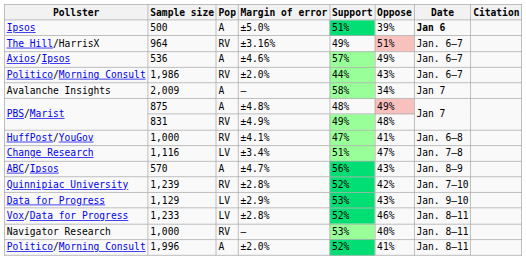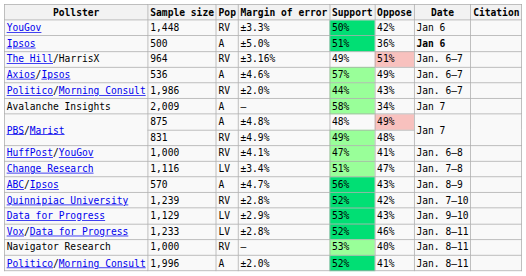 <table class="wikitable sortable">
 <tr>
 <th>Pollster</th>
 <th>Sample size</th>
 <th>Pop</th>
 <th>Margin of error</th>
 <th>Support</th>
 <th>Oppose</th>
 <th>Date</th>
 <th>Citation</th>
 </tr>
 <tr>
+<td><a href='#'>YouGov</a></td>
+<td>1,448</td>
+<td>RV</td>
+<td>±3.3%</td>
+<td style="background: rgb(1, 223, 116);">50%</td>
+<td>42%</td>
+<td>Jan 6</td>
+<td></td>
+</tr>
+<tr>
 <td><a href='#'>Ipsos</a></td>
 <td>500</td>
 <td>A</td>
 <td>±5.0%</td>
 <td style="background: rgb(1, 223, 116);">51%</td>
-<td>39%</td>
+<td>36%</td>
 <td><strong>Jan 6</strong></td>
 <td></td>
 </tr>
 <tr>
 <td><a href='#'>The Hill</a>/HarrisX</td>
 <td>964</td>
 <td>RV</td>
 <td>±3.16%</td>
 <td>49%</td>
 <td style="background: rgb(248, 193, 190);">51%</td>
 <td>Jan. 6–7</td>
 <td></td>
 </tr>
 <tr>
 <td><a href='#'>Axios</a>/<a href='#'>Ipsos</a></td>
 <td>536</td>
 <td>A</td>
 <td>±4.6%</td>
 <td style="background: rgb(153, 255, 153);">57%</td>
 <td>49%</td>
 <td>Jan. 6–7</td>
 <td></td>
 </tr>
 <tr>
 <td><a href='#'>Politico</a>/<a href='#'>Morning Consult</a></td>
 <td>1,986</td>
 <td>RV</td>
 <td>±2.0%</td>
 <td style="background: rgb(153, 255, 153);">44%</td>
 <td>43%</td>
 <td>Jan. 6–7</td>
 <td></td>
 </tr>
 <tr>
 <td>Avalanche Insights</td>
 <td>2,009</td>
 <td>A</td>
 <td>–</td>
 <td style="background: rgb(153, 255, 153);">58%</td>
 <td>34%</td>
 <td>Jan 7</td>
 <td></td>
 </tr>
 <tr>
 <td rowspan="2"><a href='#'>PBS</a>/<a href='#'>Marist</a></td>
 <td>875</td>
 <td>A</td>
 <td>±4.8%</td>
 <td>48%</td>
 <td style="background: rgb(248, 193, 190);">49%</td>
 <td rowspan="2">Jan 7</td>
 <td rowspan="2"></td>
 </tr>
 <tr>
 <td>831</td>
 <td>RV</td>
 <td>±4.9%</td>
 <td style="background: rgb(153, 255, 153);">49%</td>
 <td>48%</td>
 </tr>
 <tr>
 <td><a href='#'>HuffPost</a>/<a href='#'>YouGov</a></td>
 <td>1,000</td>
 <td>RV</td>
 <td>±4.1%</td>
 <td style="background: rgb(153, 255, 153);">47%</td>
 <td>41%</td>
 <td>Jan. 6–8</td>
 <td></td>
 </tr>
 <tr>
 <td><a href='#'>Change Research</a></td>
 <td>1,116</td>
 <td>LV</td>
 <td>±3.4%</td>
 <td style="background: rgb(153, 255, 153);">51%</td>
 <td>47%</td>
 <td>Jan. 7–8</td>
 <td></td>
 </tr>
 <tr>
 <td><a href='#'>ABC</a>/<a href='#'>Ipsos</a></td>
 <td>570</td>
 <td>A</td>
 <td>±4.7%</td>
 <td style="background: rgb(1, 223, 116);">56%</td>
 <td>43%</td>
 <td>Jan. 8–9</td>
 <td></td>
 </tr>
 <tr>
 <td><a href='#'>Quinnipiac University</a></td>
 <td>1,239</td>
 <td>RV</td>
 <td>±2.8%</td>
 <td style="background: rgb(1, 223, 116);">52%</td>
 <td>42%</td>
 <td>Jan. 7–10</td>
 <td></td>
 </tr>
 <tr>
 <td><a href='#'>Data for Progress</a></td>
 <td>1,129</td>
 <td>LV</td>
 <td>±2.9%</td>
 <td style="background: rgb(1, 223, 116);">53%</td>
 <td>43%</td>
 <td>Jan. 9–10</td>
 <td></td>
 </tr>
 <tr>
 <td><a href='#'>Vox</a>/<a href='#'>Data for Progress</a></td>
 <td>1,233</td>
 <td>LV</td>
 <td>±2.8%</td>
 <td style="background: rgb(1, 223, 116);">52%</td>
 <td>46%</td>
 <td>Jan. 8–11</td>
 <td></td>
 </tr>
 <tr>
 <td>Navigator Research</td>
 <td>1,000</td>
 <td>RV</td>
 <td>–</td>
 <td style="background: rgb(153, 255, 153);">53%</td>
 <td>40%</td>
 <td>Jan. 8–11</td>
 <td></td>
 </tr>
 <tr>
 <td><a href='#'>Politico</a>/<a href='#'>Morning Consult</a></td>
 <td>1,996</td>
 <td>A</td>
 <td>±2.0%</td>
 <td style="background: rgb(1, 223, 116);">52%</td>
 <td>41%</td>
 <td>Jan. 8–11</td>
 <td></td>
 </tr>
 </table>
